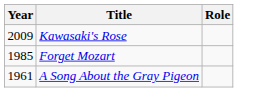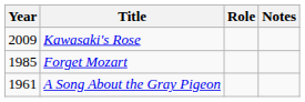 <table class="wikitable sortable">
 <tr>
 <th>Year</th>
 <th>Title</th>
 <th>Role</th>
+<th class="unsortable">Notes</th>
 </tr>
 <tr>
 <td>2009</td>
 <td><em><a href='#'>Kawasaki's Rose</a></em></td>
+<td></td>
 <td></td>
 </tr>
 <tr>
 <td>1985</td>
 <td><em><a href='#'>Forget Mozart</a></em></td>
 <td></td>
+<td></td>
 </tr>
 <tr>
 <td>1961</td>
 <td><em><a href='#'>A Song About the Gray Pigeon</a></em></td>
 <td></td>
+<td></td>
 </tr>
 </table>
